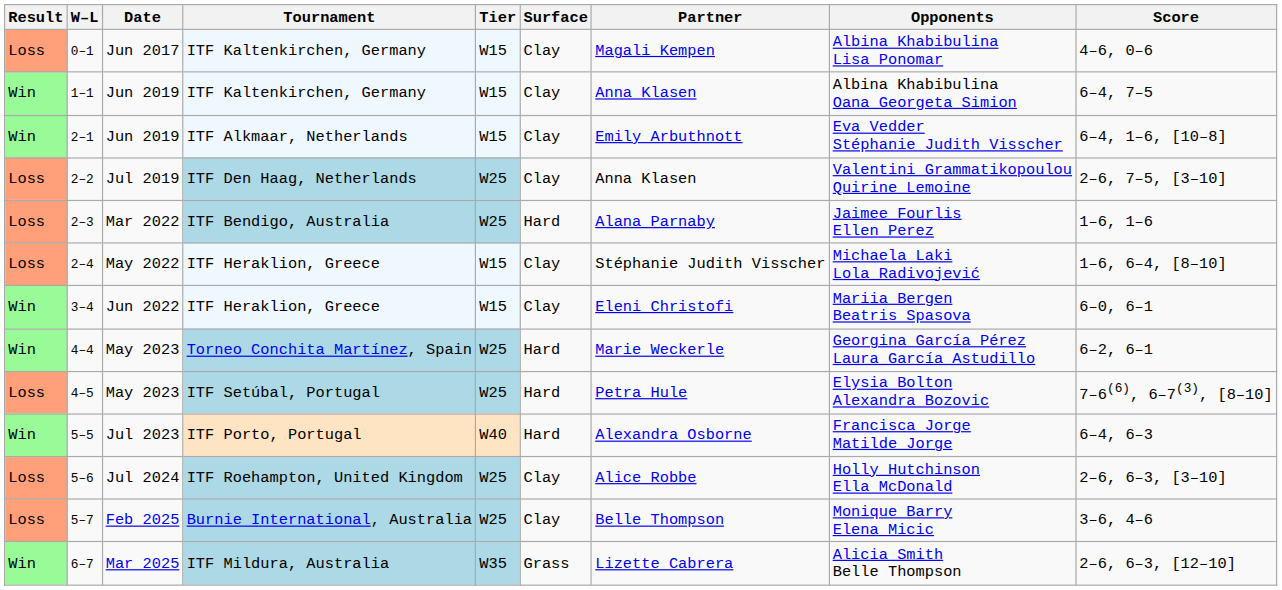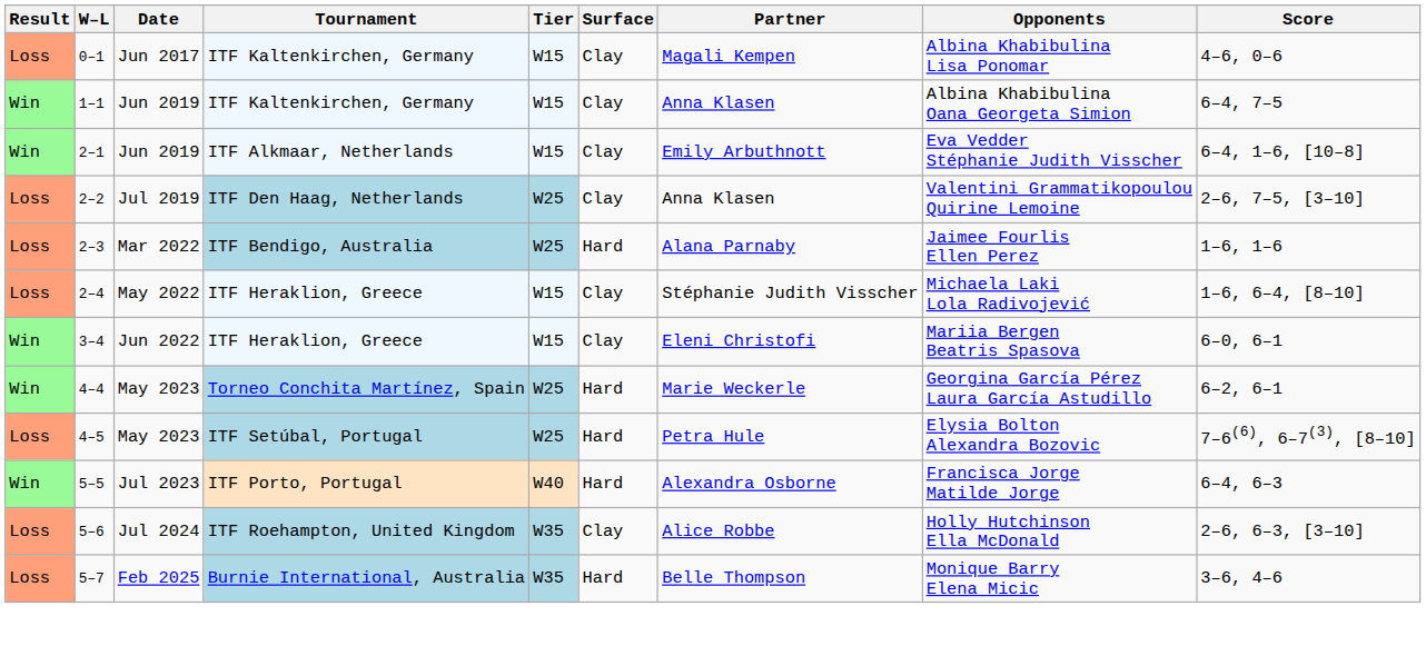 <table class="sortable wikitable">
 <tr>
 <th>Result</th>
 <th class="unsortable">W–L</th>
 <th>Date</th>
 <th>Tournament</th>
 <th>Tier</th>
 <th>Surface</th>
 <th>Partner</th>
 <th>Opponents</th>
 <th class="unsortable">Score</th>
 </tr>
 <tr>
 <td style="background:#ffa07a;">Loss</td>
 <td><small>0–1</small></td>
 <td>Jun 2017</td>
 <td style="background:#f0f8ff;">ITF Kaltenkirchen, Germany</td>
 <td style="background:#f0f8ff;">W15</td>
 <td>Clay</td>
 <td> <a href='#'>Magali Kempen</a></td>
 <td> <a href='#'>Albina Khabibulina</a> <br>  <a href='#'>Lisa Ponomar</a></td>
 <td>4–6, 0–6</td>
 </tr>
 <tr>
 <td bgcolor=98FB98>Win</td>
 <td><small>1–1</small></td>
 <td>Jun 2019</td>
 <td style="background:#f0f8ff;">ITF Kaltenkirchen, Germany</td>
 <td style="background:#f0f8ff;">W15</td>
 <td>Clay</td>
 <td> <a href='#'>Anna Klasen</a></td>
 <td> Albina Khabibulina <br>  <a href='#'>Oana Georgeta Simion</a></td>
 <td>6–4, 7–5</td>
 </tr>
 <tr>
 <td bgcolor=98FB98>Win</td>
 <td><small>2–1</small></td>
 <td>Jun 2019</td>
 <td style="background:#f0f8ff;">ITF Alkmaar, Netherlands</td>
 <td style="background:#f0f8ff;">W15</td>
 <td>Clay</td>
 <td> <a href='#'>Emily Arbuthnott</a></td>
 <td> <a href='#'>Eva Vedder</a> <br>  <a href='#'>Stéphanie Judith Visscher</a></td>
 <td>6–4, 1–6, [10–8]</td>
 </tr>
 <tr>
 <td style="background:#ffa07a;">Loss</td>
 <td><small>2–2</small></td>
 <td>Jul 2019</td>
 <td style="background:lightblue;">ITF Den Haag, Netherlands</td>
 <td style="background:lightblue;">W25</td>
 <td>Clay</td>
 <td> Anna Klasen</td>
 <td> <a href='#'>Valentini Grammatikopoulou</a> <br>  <a href='#'>Quirine Lemoine</a></td>
 <td>2–6, 7–5, [3–10]</td>
 </tr>
 <tr>
 <td style="background:#ffa07a;">Loss</td>
 <td><small>2–3</small></td>
 <td>Mar 2022</td>
 <td style="background:lightblue;">ITF Bendigo, Australia</td>
 <td style="background:lightblue;">W25</td>
 <td>Hard</td>
 <td> <a href='#'>Alana Parnaby</a></td>
 <td> <a href='#'>Jaimee Fourlis</a> <br>  <a href='#'>Ellen Perez</a></td>
 <td>1–6, 1–6</td>
 </tr>
 <tr>
 <td style="background:#ffa07a;">Loss</td>
 <td><small>2–4</small></td>
 <td>May 2022</td>
 <td style="background:#f0f8ff;">ITF Heraklion, Greece</td>
 <td style="background:#f0f8ff;">W15</td>
 <td>Clay</td>
 <td> Stéphanie Judith Visscher</td>
 <td> <a href='#'>Michaela Laki</a> <br>  <a href='#'>Lola Radivojević</a></td>
 <td>1–6, 6–4, [8–10]</td>
 </tr>
 <tr>
 <td bgcolor=98FB98>Win</td>
 <td><small>3–4</small></td>
 <td>Jun 2022</td>
 <td style="background:#f0f8ff;">ITF Heraklion, Greece</td>
 <td style="background:#f0f8ff;">W15</td>
 <td>Clay</td>
 <td> <a href='#'>Eleni Christofi</a></td>
 <td> <a href='#'>Mariia Bergen</a> <br>  <a href='#'>Beatris Spasova</a></td>
 <td>6–0, 6–1</td>
 </tr>
 <tr>
 <td bgcolor=98FB98>Win</td>
 <td><small>4–4</small></td>
 <td>May 2023</td>
 <td style="background:lightblue;"><a href='#'>Torneo Conchita Martínez</a>, Spain</td>
 <td style="background:lightblue;">W25</td>
 <td>Hard</td>
 <td> <a href='#'>Marie Weckerle</a></td>
 <td> <a href='#'>Georgina García Pérez</a> <br>  <a href='#'>Laura García Astudillo</a></td>
 <td>6–2, 6–1</td>
 </tr>
 <tr>
 <td style="background:#ffa07a;">Loss</td>
 <td><small>4–5</small></td>
 <td>May 2023</td>
 <td style="background:lightblue;">ITF Setúbal, Portugal</td>
 <td style="background:lightblue;">W25</td>
 <td>Hard</td>
 <td> <a href='#'>Petra Hule</a></td>
 <td> <a href='#'>Elysia Bolton</a> <br>  <a href='#'>Alexandra Bozovic</a></td>
 <td>7–6<sup>(6)</sup>, 6–7<sup>(3)</sup>, [8–10]</td>
 </tr>
 <tr>
 <td bgcolor=98FB98>Win</td>
 <td><small>5–5</small></td>
 <td>Jul 2023</td>
 <td style="background:#ffe4c4;">ITF Porto, Portugal</td>
 <td style="background:#ffe4c4;">W40</td>
 <td>Hard</td>
 <td> <a href='#'>Alexandra Osborne</a></td>
 <td> <a href='#'>Francisca Jorge</a> <br>  <a href='#'>Matilde Jorge</a></td>
 <td>6–4, 6–3</td>
 </tr>
 <tr>
 <td style="background:#ffa07a;">Loss</td>
 <td><small>5–6</small></td>
 <td>Jul 2024</td>
 <td style="background:lightblue;">ITF Roehampton, United Kingdom</td>
-<td style="background:lightblue;">W25</td>
+<td style="background:lightblue;">W35</td>
 <td>Clay</td>
 <td> <a href='#'>Alice Robbe</a></td>
 <td> <a href='#'>Holly Hutchinson</a> <br>  <a href='#'>Ella McDonald</a></td>
 <td>2–6, 6–3, [3–10]</td>
 </tr>
 <tr>
 <td style="background:#ffa07a;">Loss</td>
 <td><small>5–7</small></td>
 <td><a href='#'>Feb 2025</a></td>
 <td style="background:lightblue;"><a href='#'>Burnie International</a>, Australia</td>
-<td style="background:lightblue;">W25</td>
-<td>Clay</td>
+<td style="background:lightblue;">W35</td>
+<td>Hard</td>
 <td> <a href='#'>Belle Thompson</a></td>
 <td> <a href='#'>Monique Barry</a> <br>  <a href='#'>Elena Micic</a></td>
 <td>3–6, 4–6</td>
 </tr>
-<tr>
-<td style="background:#98fb98;">Win</td>
-<td><small>6–7</small></td>
-<td><a href='#'>Mar 2025</a></td>
-<td style="background:lightblue;">ITF Mildura, Australia</td>
-<td style="background:lightblue;">W35</td>
-<td>Grass</td>
-<td> <a href='#'>Lizette Cabrera</a></td>
-<td> <a href='#'>Alicia Smith</a> <br>  Belle Thompson</td>
-<td>2–6, 6–3, [12–10]</td>
-</tr>
 </table>
